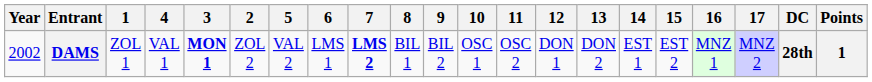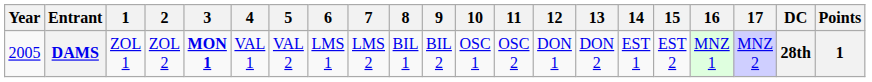 <table class="wikitable" style="text-align:center; font-size:85%">
 <tr>
 <th>Year</th>
 <th>Entrant</th>
 <th>1</th>
+<th>2</th>
+<th>3</th>
 <th>4</th>
-<th>3</th>
-<th>2</th>
 <th>5</th>
 <th>6</th>
 <th>7</th>
 <th>8</th>
 <th>9</th>
 <th>10</th>
 <th>11</th>
 <th>12</th>
 <th>13</th>
 <th>14</th>
 <th>15</th>
 <th>16</th>
 <th>17</th>
 <th>DC</th>
 <th>Points</th>
 </tr>
 <tr>
-<td><a href='#'>2002</a></td>
+<td><a href='#'>2005</a></td>
 <th nowrap><a href='#'>DAMS</a></th>
 <td><a href='#'>ZOL<br>1</a></td>
+<td><a href='#'>ZOL<br>2</a></td>
+<td><strong><a href='#'>MON<br>1</a></strong></td>
 <td><a href='#'>VAL<br>1</a></td>
-<td><strong><a href='#'>MON<br>1</a></strong></td>
-<td><a href='#'>ZOL<br>2</a></td>
 <td><a href='#'>VAL<br>2</a></td>
 <td><a href='#'>LMS<br>1</a></td>
-<td><strong><a href='#'>LMS<br>2</a></strong></td>
+<td><a href='#'>LMS<br>2</a></td>
 <td><a href='#'>BIL<br>1</a></td>
 <td><a href='#'>BIL<br>2</a></td>
 <td><a href='#'>OSC<br>1</a></td>
 <td><a href='#'>OSC<br>2</a></td>
 <td><a href='#'>DON<br>1</a></td>
 <td><a href='#'>DON<br>2</a></td>
 <td><a href='#'>EST<br>1</a></td>
 <td><a href='#'>EST<br>2</a></td>
 <td style="background:#DFFFDF;"><a href='#'>MNZ<br>1</a><br></td>
 <td style="background:#CFCFFF;"><a href='#'>MNZ<br>2</a><br></td>
 <th>28th</th>
 <th>1</th>
 </tr>
 </table>
